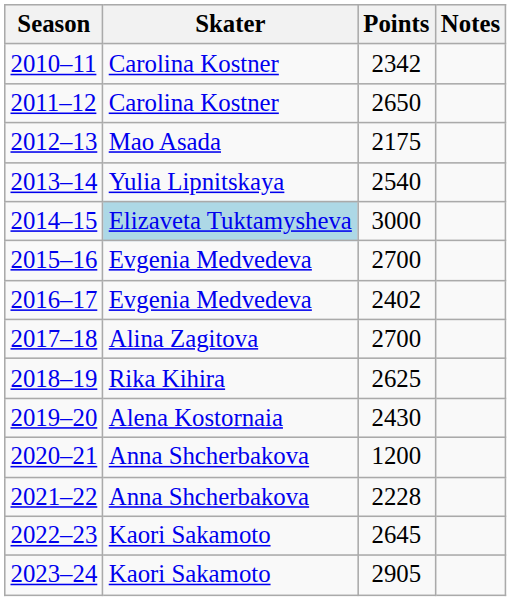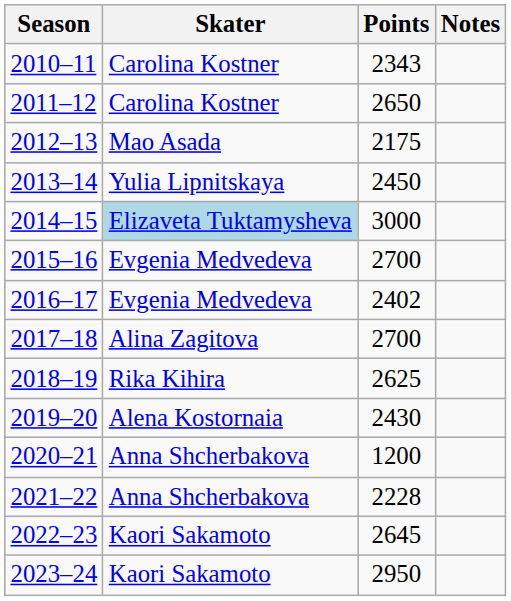 <table class="wikitable sortable">
 <tr>
 <th>Season</th>
 <th>Skater</th>
 <th>Points</th>
 <th>Notes</th>
 </tr>
 <tr>
 <td><a href='#'>2010–11</a></td>
 <td> <a href='#'>Carolina Kostner</a></td>
-<td style="text-align: center;">2342</td>
+<td style="text-align: center;">2343</td>
 <td></td>
 </tr>
 <tr>
 <td><a href='#'>2011–12</a></td>
 <td> <a href='#'>Carolina Kostner</a></td>
 <td style="text-align: center;">2650</td>
 <td></td>
 </tr>
 <tr>
 <td><a href='#'>2012–13</a></td>
 <td> <a href='#'>Mao Asada</a></td>
 <td style="text-align: center;">2175</td>
 <td></td>
 </tr>
 <tr>
 <td><a href='#'>2013–14</a></td>
 <td> <a href='#'>Yulia Lipnitskaya</a></td>
-<td style="text-align: center;">2540</td>
+<td style="text-align: center;">2450</td>
 <td></td>
 </tr>
 <tr>
 <td><a href='#'>2014–15</a></td>
 <td style="background: lightblue;"> <a href='#'>Elizaveta Tuktamysheva</a></td>
 <td style="text-align: center;">3000</td>
 <td></td>
 </tr>
 <tr>
 <td><a href='#'>2015–16</a></td>
 <td> <a href='#'>Evgenia Medvedeva</a></td>
 <td style="text-align: center;">2700</td>
 <td></td>
 </tr>
 <tr>
 <td><a href='#'>2016–17</a></td>
 <td> <a href='#'>Evgenia Medvedeva</a></td>
 <td style="text-align: center;">2402</td>
 <td></td>
 </tr>
 <tr>
 <td><a href='#'>2017–18</a></td>
 <td> <a href='#'>Alina Zagitova</a></td>
 <td style="text-align: center;">2700</td>
 <td></td>
 </tr>
 <tr>
 <td><a href='#'>2018–19</a></td>
 <td> <a href='#'>Rika Kihira</a></td>
 <td style="text-align: center;">2625</td>
 <td></td>
 </tr>
 <tr>
 <td><a href='#'>2019–20</a></td>
 <td> <a href='#'>Alena Kostornaia</a></td>
 <td style="text-align: center;">2430</td>
 <td></td>
 </tr>
 <tr>
 <td><a href='#'>2020–21</a></td>
 <td> <a href='#'>Anna Shcherbakova</a></td>
 <td style="text-align: center;">1200</td>
 <td></td>
 </tr>
 <tr>
 <td><a href='#'>2021–22</a></td>
 <td> <a href='#'>Anna Shcherbakova</a></td>
 <td style="text-align: center;">2228</td>
 <td></td>
 </tr>
 <tr>
 <td><a href='#'>2022–23</a></td>
 <td> <a href='#'>Kaori Sakamoto</a></td>
 <td style="text-align: center;">2645</td>
 <td></td>
 </tr>
 <tr>
 <td><a href='#'>2023–24</a></td>
 <td> <a href='#'>Kaori Sakamoto</a></td>
-<td style="text-align: center;">2905</td>
+<td style="text-align: center;">2950</td>
 <td></td>
 </tr>
 </table>
